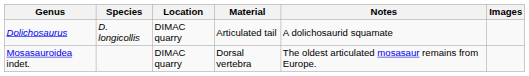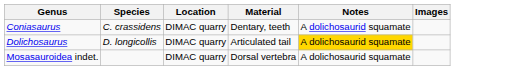 <table class="wikitable">
 <tr>
 <th>Genus</th>
 <th>Species</th>
 <th>Location</th>
 <th>Material</th>
 <th>Notes</th>
 <th>Images</th>
 </tr>
 <tr>
+<td><em><a href='#'>Coniasaurus</a></em></td>
+<td><em>C. crassidens</em></td>
+<td>DIMAC quarry</td>
+<td>Dentary, teeth</td>
+<td>A <a href='#'>dolichosaurid</a> squamate</td>
+<td></td>
+</tr>
+<tr>
 <td><em><a href='#'>Dolichosaurus</a></em></td>
 <td><em>D. longicollis</em></td>
 <td>DIMAC quarry</td>
 <td>Articulated tail</td>
-<td>A dolichosaurid squamate</td>
+<td style="background: gold;">A dolichosaurid squamate</td>
 <td></td>
 </tr>
 <tr>
 <td><a href='#'>Mosasauroidea</a> indet.</td>
 <td></td>
 <td>DIMAC quarry</td>
 <td>Dorsal vertebra</td>
-<td>The oldest articulated <a href='#'>mosasaur</a> remains from Europe.</td>
+<td>A dolichosaurid squamate</td>
 <td></td>
 </tr>
 </table>
